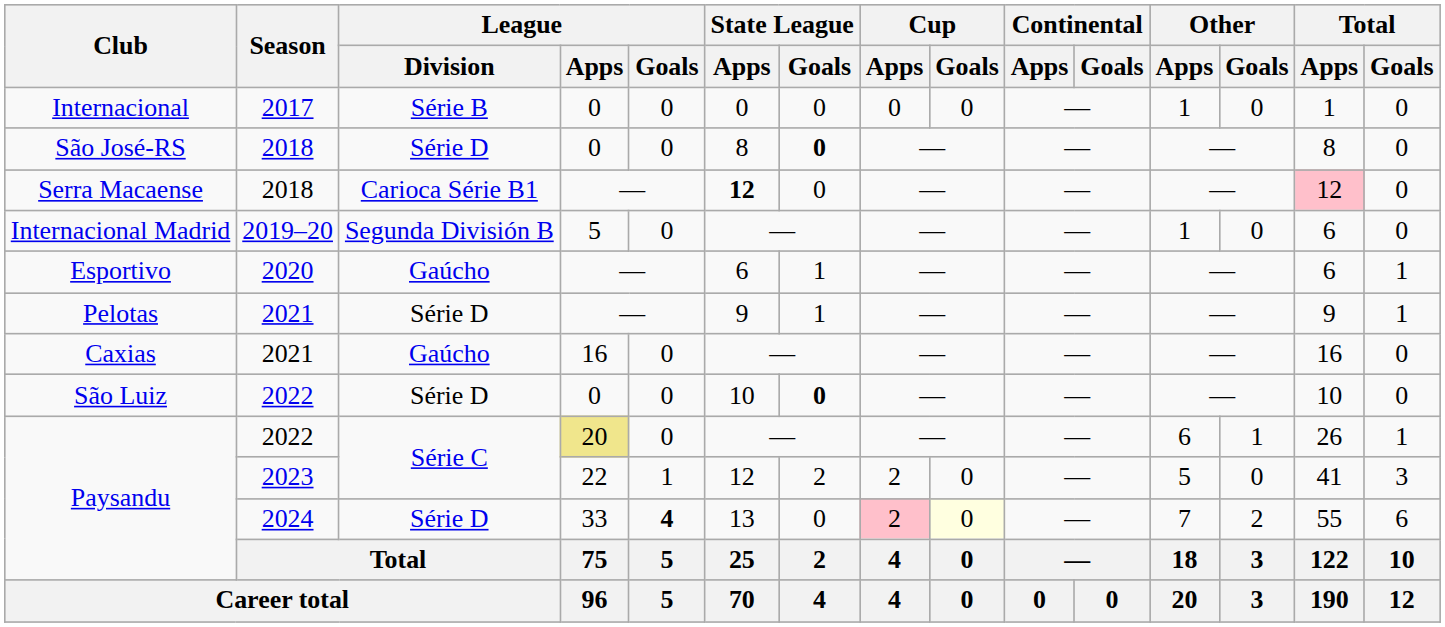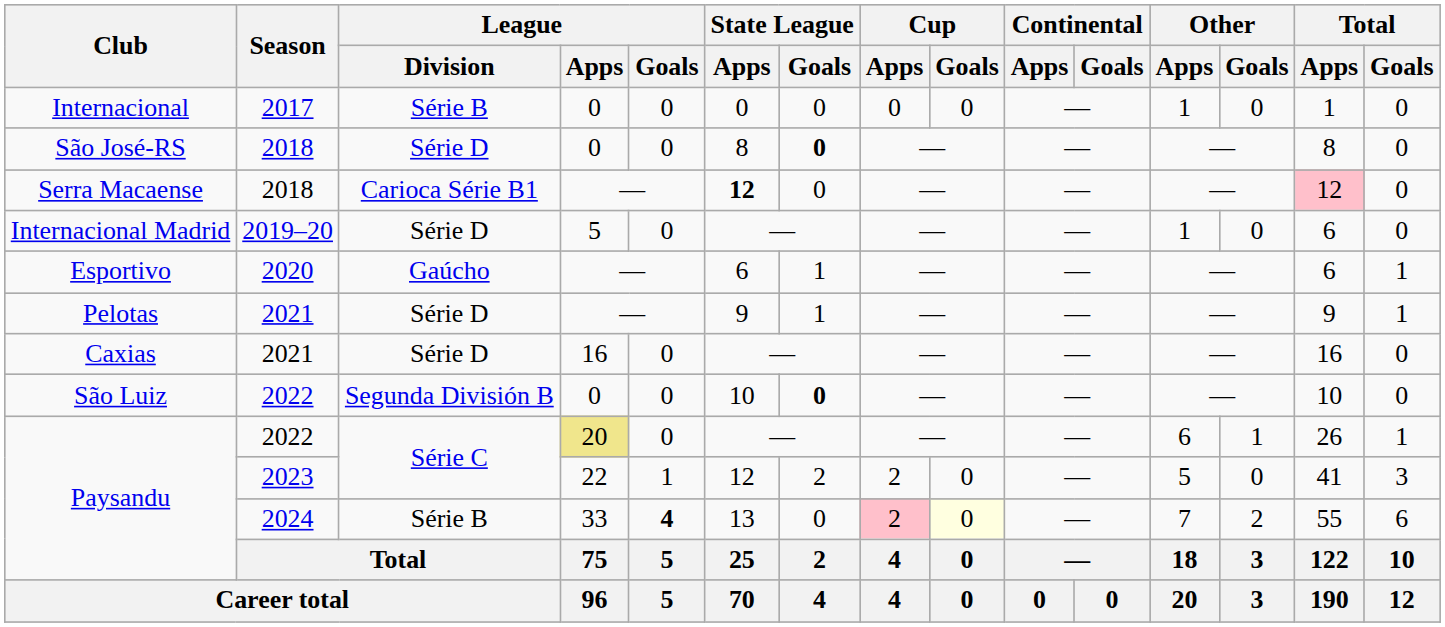 <table class="wikitable" style="text-align: center">
 <tr>
 <th rowspan="2">Club</th>
 <th rowspan="2">Season</th>
 <th colspan="3">League</th>
 <th colspan="2">State League</th>
 <th colspan="2">Cup</th>
 <th colspan="2">Continental</th>
 <th colspan="2">Other</th>
 <th colspan="2">Total</th>
 </tr>
 <tr>
 <th>Division</th>
 <th>Apps</th>
 <th>Goals</th>
 <th>Apps</th>
 <th>Goals</th>
 <th>Apps</th>
 <th>Goals</th>
 <th>Apps</th>
 <th>Goals</th>
 <th>Apps</th>
 <th>Goals</th>
 <th>Apps</th>
 <th>Goals</th>
 </tr>
 <tr>
 <td><a href='#'>Internacional</a></td>
 <td><a href='#'>2017</a></td>
 <td><a href='#'>Série B</a></td>
 <td>0</td>
 <td>0</td>
 <td>0</td>
 <td>0</td>
 <td>0</td>
 <td>0</td>
 <td colspan="2">—</td>
 <td>1</td>
 <td>0</td>
 <td>1</td>
 <td>0</td>
 </tr>
 <tr>
 <td><a href='#'>São José-RS</a></td>
 <td><a href='#'>2018</a></td>
 <td><a href='#'>Série D</a></td>
 <td>0</td>
 <td>0</td>
 <td>8</td>
 <td><strong>0</strong></td>
 <td colspan="2">—</td>
 <td colspan="2">—</td>
 <td colspan="2">—</td>
 <td>8</td>
 <td>0</td>
 </tr>
 <tr>
 <td><a href='#'>Serra Macaense</a></td>
 <td>2018</td>
 <td><a href='#'>Carioca Série B1</a></td>
 <td colspan="2">—</td>
 <td><strong>12</strong></td>
 <td>0</td>
 <td colspan="2">—</td>
 <td colspan="2">—</td>
 <td colspan="2">—</td>
 <td style="background: pink;">12</td>
 <td>0</td>
 </tr>
 <tr>
 <td><a href='#'>Internacional Madrid</a></td>
 <td><a href='#'>2019–20</a></td>
-<td><a href='#'>Segunda División B</a></td>
+<td>Série D</td>
 <td>5</td>
 <td>0</td>
 <td colspan="2">—</td>
 <td colspan="2">—</td>
 <td colspan="2">—</td>
 <td>1</td>
 <td>0</td>
 <td>6</td>
 <td>0</td>
 </tr>
 <tr>
 <td><a href='#'>Esportivo</a></td>
 <td><a href='#'>2020</a></td>
 <td><a href='#'>Gaúcho</a></td>
 <td colspan="2">—</td>
 <td>6</td>
 <td>1</td>
 <td colspan="2">—</td>
 <td colspan="2">—</td>
 <td colspan="2">—</td>
 <td>6</td>
 <td>1</td>
 </tr>
 <tr>
 <td><a href='#'>Pelotas</a></td>
 <td><a href='#'>2021</a></td>
 <td>Série D</td>
 <td colspan="2">—</td>
 <td>9</td>
 <td>1</td>
 <td colspan="2">—</td>
 <td colspan="2">—</td>
 <td colspan="2">—</td>
 <td>9</td>
 <td>1</td>
 </tr>
 <tr>
 <td><a href='#'>Caxias</a></td>
 <td>2021</td>
-<td><a href='#'>Gaúcho</a></td>
+<td>Série D</td>
 <td>16</td>
 <td>0</td>
 <td colspan="2">—</td>
 <td colspan="2">—</td>
 <td colspan="2">—</td>
 <td colspan="2">—</td>
 <td>16</td>
 <td>0</td>
 </tr>
 <tr>
 <td><a href='#'>São Luiz</a></td>
 <td><a href='#'>2022</a></td>
-<td>Série D</td>
+<td><a href='#'>Segunda División B</a></td>
 <td>0</td>
 <td>0</td>
 <td>10</td>
 <td><strong>0</strong></td>
 <td colspan="2">—</td>
 <td colspan="2">—</td>
 <td colspan="2">—</td>
 <td>10</td>
 <td>0</td>
 </tr>
 <tr>
 <td rowspan="4"><a href='#'>Paysandu</a></td>
 <td>2022</td>
 <td rowspan="2"><a href='#'>Série C</a></td>
 <td style="background: khaki;">20</td>
 <td>0</td>
 <td colspan="2">—</td>
 <td colspan="2">—</td>
 <td colspan="2">—</td>
 <td>6</td>
 <td>1</td>
 <td>26</td>
 <td>1</td>
 </tr>
 <tr>
 <td><a href='#'>2023</a></td>
 <td>22</td>
 <td>1</td>
 <td>12</td>
 <td>2</td>
 <td>2</td>
 <td>0</td>
 <td colspan="2">—</td>
 <td>5</td>
 <td>0</td>
 <td>41</td>
 <td>3</td>
 </tr>
 <tr>
 <td><a href='#'>2024</a></td>
-<td><a href='#'>Série D</a></td>
+<td>Série B</td>
 <td>33</td>
 <td><strong>4</strong></td>
 <td>13</td>
 <td>0</td>
 <td style="background: pink;">2</td>
 <td style="background: lightyellow;">0</td>
 <td colspan="2">—</td>
 <td>7</td>
 <td>2</td>
 <td>55</td>
 <td>6</td>
 </tr>
 <tr>
 <th colspan="2">Total</th>
 <th>75</th>
 <th>5</th>
 <th>25</th>
 <th>2</th>
 <th>4</th>
 <th>0</th>
 <th colspan="2">—</th>
 <th>18</th>
 <th>3</th>
 <th>122</th>
 <th>10</th>
 </tr>
 <tr>
 <th colspan="3"><strong>Career total</strong></th>
 <th>96</th>
 <th>5</th>
 <th>70</th>
 <th>4</th>
 <th>4</th>
 <th>0</th>
 <th>0</th>
 <th>0</th>
 <th>20</th>
 <th>3</th>
 <th>190</th>
 <th>12</th>
 </tr>
 </table>
